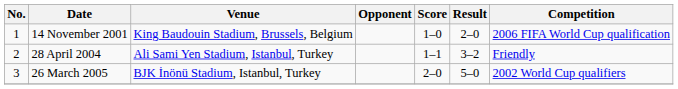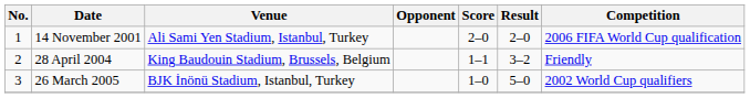 <table class="wikitable sortable">
 <tr>
 <th scope="col">No.</th>
 <th scope="col">Date</th>
 <th scope="col">Venue</th>
 <th scope="col">Opponent</th>
 <th scope="col">Score</th>
 <th scope="col">Result</th>
 <th scope="col">Competition</th>
 </tr>
 <tr>
 <td align="center">1</td>
 <td>14 November 2001</td>
-<td><a href='#'>King Baudouin Stadium</a>, <a href='#'>Brussels</a>, Belgium</td>
+<td><a href='#'>Ali Sami Yen Stadium</a>, <a href='#'>Istanbul</a>, Turkey</td>
 <td></td>
-<td align="center">1–0</td>
+<td align="center">2–0</td>
 <td align="center">2–0</td>
 <td><a href='#'>2006 FIFA World Cup qualification</a></td>
 </tr>
 <tr>
 <td align="center">2</td>
 <td>28 April 2004</td>
-<td><a href='#'>Ali Sami Yen Stadium</a>, <a href='#'>Istanbul</a>, Turkey</td>
+<td><a href='#'>King Baudouin Stadium</a>, <a href='#'>Brussels</a>, Belgium</td>
 <td></td>
 <td align="center">1–1</td>
 <td align="center">3–2</td>
 <td><a href='#'>Friendly</a></td>
 </tr>
 <tr>
 <td align="center">3</td>
 <td>26 March 2005</td>
 <td><a href='#'>BJK İnönü Stadium</a>, Istanbul, Turkey</td>
 <td></td>
-<td align="center">2–0</td>
+<td align="center">1–0</td>
 <td align="center">5–0</td>
 <td><a href='#'>2002 World Cup qualifiers</a></td>
 </tr>
 <tr>
 </tr>
 </table>
